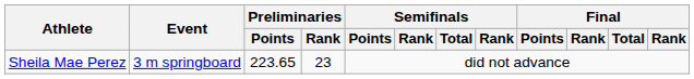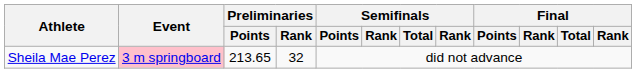 <table class=wikitable style="font-size:90%">
 <tr>
 <th rowspan="2">Athlete</th>
 <th rowspan="2">Event</th>
 <th colspan="2">Preliminaries</th>
 <th colspan="4">Semifinals</th>
 <th colspan="4">Final</th>
 </tr>
 <tr style="font-size:95%">
 <th>Points</th>
 <th>Rank</th>
 <th>Points</th>
 <th>Rank</th>
 <th>Total</th>
 <th>Rank</th>
 <th>Points</th>
 <th>Rank</th>
 <th>Total</th>
 <th>Rank</th>
 </tr>
 <tr align=center>
 <td align=left><a href='#'>Sheila Mae Perez</a></td>
-<td align=left><a href='#'>3 m springboard</a></td>
-<td>223.65</td>
-<td>23</td>
+<td align=left style="background: pink;"><a href='#'>3 m springboard</a></td>
+<td>213.65</td>
+<td>32</td>
 <td colspan=8>did not advance</td>
 </tr>
 </table>
